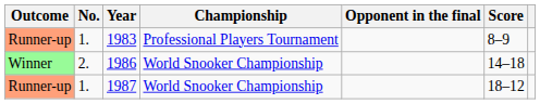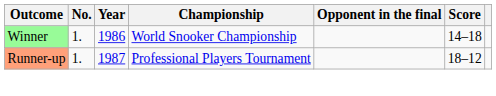 <table class="wikitable sortable">
 <tr>
 <th scope="col">Outcome</th>
 <th scope="col">No.</th>
 <th scope="col">Year</th>
 <th scope="col">Championship</th>
 <th scope="col">Opponent in the final</th>
 <th scope="col">Score</th>
 <th cope="col"></th>
 </tr>
 <tr>
-<td style="background:#ffa07a;">Runner-up</td>
+<td style="background:#98FB98">Winner</td>
 <td>1.</td>
-<td><a href='#'>1983</a></td>
-<td><a href='#'>Professional Players Tournament</a></td>
-<td></td>
-<td>8–9</td>
-<td></td>
-</tr>
-<tr>
-<td style="background:#98FB98">Winner</td>
-<td>2.</td>
 <td><a href='#'>1986</a></td>
 <td><a href='#'>World Snooker Championship</a></td>
 <td></td>
 <td>14–18</td>
 <td></td>
 </tr>
 <tr>
 <td style="background:#ffa07a;">Runner-up</td>
 <td>1.</td>
 <td><a href='#'>1987</a></td>
-<td><a href='#'>World Snooker Championship</a></td>
+<td><a href='#'>Professional Players Tournament</a></td>
 <td></td>
 <td>18–12</td>
 <td></td>
 </tr>
 </table>
